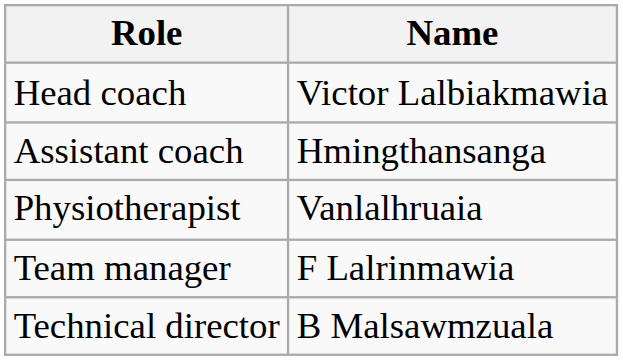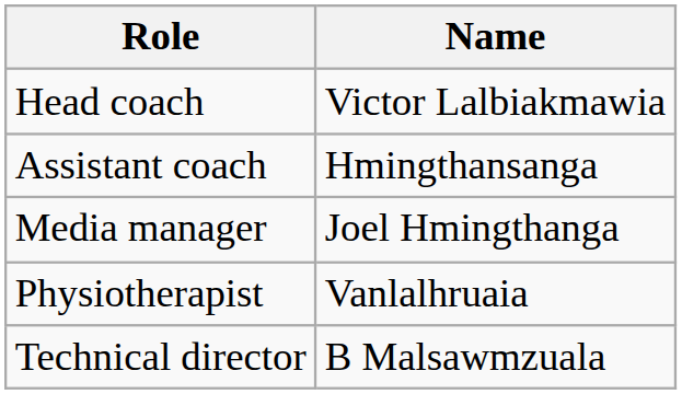 <table class="wikitable">
 <tr>
 <th>Role</th>
 <th>Name</th>
 </tr>
 <tr>
 <td>Head coach</td>
 <td> Victor Lalbiakmawia</td>
 </tr>
 <tr>
 <td>Assistant coach</td>
 <td> Hmingthansanga</td>
 </tr>
 <tr>
+<td>Media manager</td>
+<td> Joel Hmingthanga</td>
+</tr>
+<tr>
 <td>Physiotherapist</td>
 <td> Vanlalhruaia</td>
-</tr>
-<tr>
-<td>Team manager</td>
-<td> F Lalrinmawia</td>
 </tr>
 <tr>
 <td>Technical director</td>
 <td> B Malsawmzuala</td>
 </tr>
 </table>
